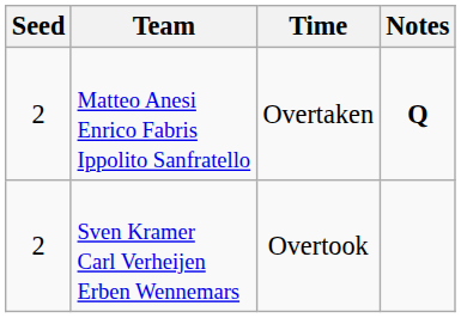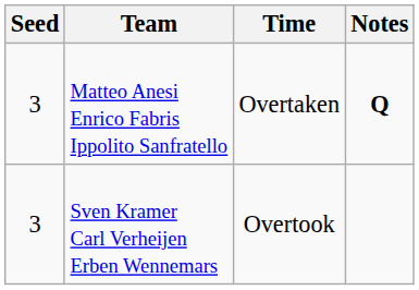 <table class="wikitable" style="text-align:center">
 <tr>
 <th>Seed</th>
 <th>Team</th>
 <th>Time</th>
 <th>Notes</th>
 </tr>
 <tr>
-<td>2</td>
+<td>3</td>
 <td align="left"><small><br> <a href='#'>Matteo Anesi</a><br><a href='#'>Enrico Fabris</a><br><a href='#'>Ippolito Sanfratello</a></small></td>
 <td>Overtaken</td>
 <td><strong>Q</strong></td>
 </tr>
 <tr>
-<td>2</td>
+<td>3</td>
 <td align="left"><small><br> <a href='#'>Sven Kramer</a><br><a href='#'>Carl Verheijen</a><br><a href='#'>Erben Wennemars</a></small></td>
 <td>Overtook</td>
 <td></td>
 </tr>
 </table>
